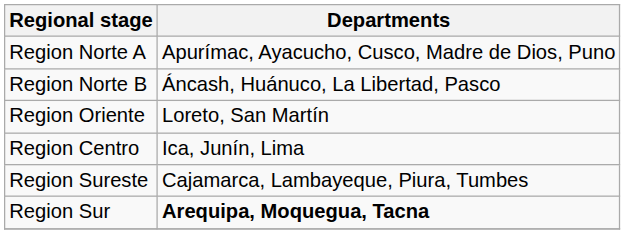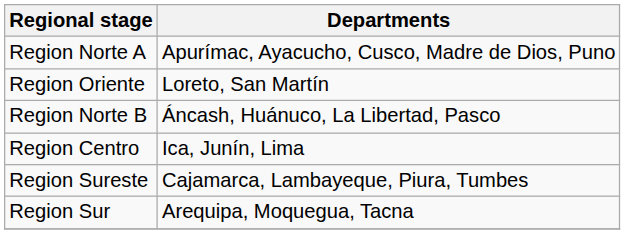 <table class="wikitable">
 <tr>
 <th>Regional stage</th>
 <th>Departments</th>
 </tr>
 <tr>
 <td>Region Norte A</td>
 <td>Apurímac, Ayacucho, Cusco, Madre de Dios, Puno</td>
 </tr>
 <tr>
+<td>Region Oriente</td>
+<td>Loreto, San Martín</td>
+</tr>
+<tr>
 <td>Region Norte B</td>
 <td>Áncash, Huánuco, La Libertad, Pasco</td>
-</tr>
-<tr>
-<td>Region Oriente</td>
-<td>Loreto, San Martín</td>
 </tr>
 <tr>
 <td>Region Centro</td>
 <td>Ica, Junín, Lima</td>
 </tr>
 <tr>
 <td>Region Sureste</td>
 <td>Cajamarca, Lambayeque, Piura, Tumbes</td>
 </tr>
 <tr>
 <td>Region Sur</td>
-<td><strong>Arequipa, Moquegua, Tacna</strong></td>
+<td>Arequipa, Moquegua, Tacna</td>
 </tr>
 <tr>
 </tr>
 </table>
